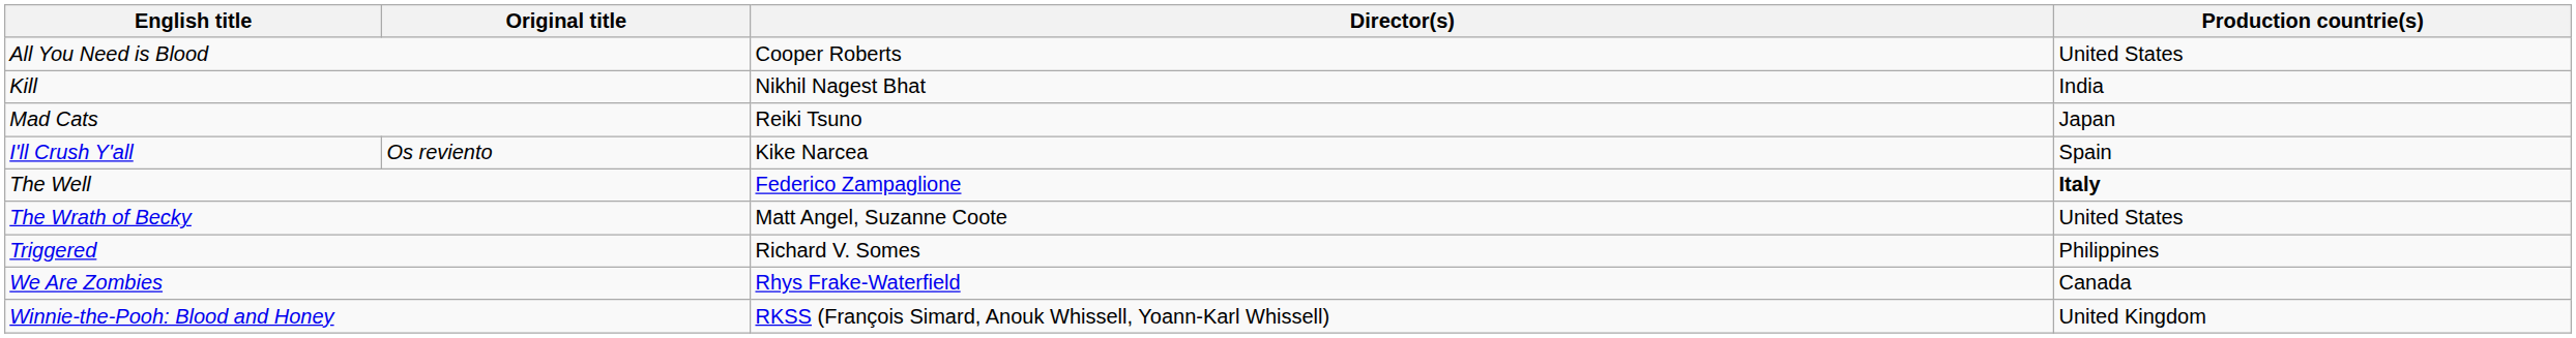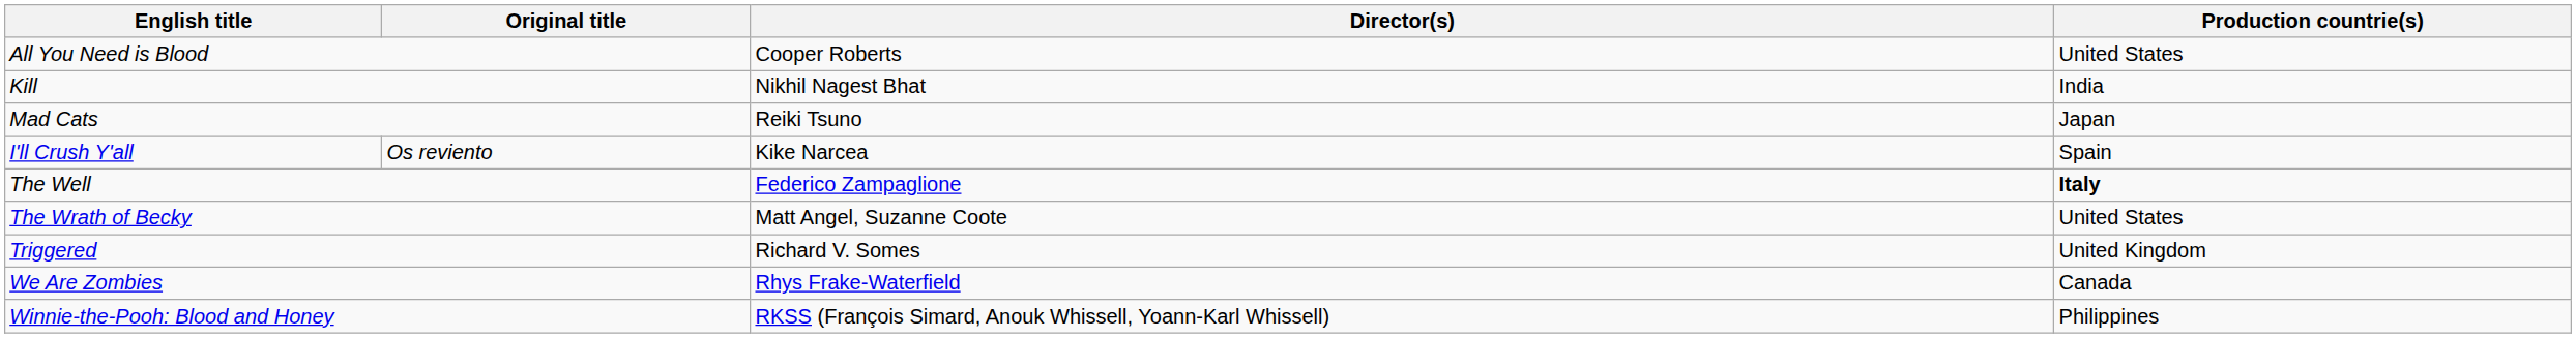 <table class="sortable wikitable" style="width:100%; margin-bottom:4px" cellpadding="5">
 <tr>
 <th scope="col">English title</th>
 <th scope="col">Original title</th>
 <th scope="col">Director(s)</th>
 <th scope="col">Production countrie(s)</th>
 </tr>
 <tr>
 <td colspan="2"><em>All You Need is Blood</em></td>
 <td>Cooper Roberts</td>
 <td>United States</td>
 </tr>
 <tr>
 <td colspan="2"><em>Kill</em></td>
 <td>Nikhil Nagest Bhat</td>
 <td>India</td>
 </tr>
 <tr>
 <td colspan="2"><em>Mad Cats</em></td>
 <td>Reiki Tsuno</td>
 <td>Japan</td>
 </tr>
 <tr>
 <td><em><a href='#'>I'll Crush Y'all</a></em></td>
 <td><em>Os reviento</em></td>
 <td>Kike Narcea</td>
 <td>Spain</td>
 </tr>
 <tr>
 <td colspan="2"><em>The Well</em></td>
 <td><a href='#'>Federico Zampaglione</a></td>
 <td><strong>Italy</strong></td>
 </tr>
 <tr>
 <td colspan="2"><em><a href='#'>The Wrath of Becky</a></em></td>
 <td>Matt Angel, Suzanne Coote</td>
 <td>United States</td>
 </tr>
 <tr>
 <td colspan="2"><em><a href='#'>Triggered</a></em></td>
 <td>Richard V. Somes</td>
-<td>Philippines</td>
+<td>United Kingdom</td>
 </tr>
 <tr>
 <td colspan="2"><em><a href='#'>We Are Zombies</a></em></td>
 <td><a href='#'>Rhys Frake-Waterfield</a></td>
 <td>Canada</td>
 </tr>
 <tr>
 <td colspan="2"><em><a href='#'>Winnie-the-Pooh: Blood and Honey</a></em></td>
 <td><a href='#'>RKSS</a> (François Simard, Anouk Whissell, Yoann-Karl Whissell)</td>
-<td>United Kingdom</td>
+<td>Philippines</td>
 </tr>
 </table>
